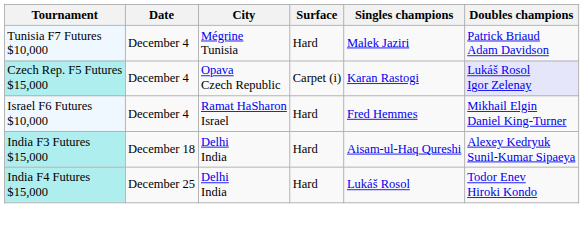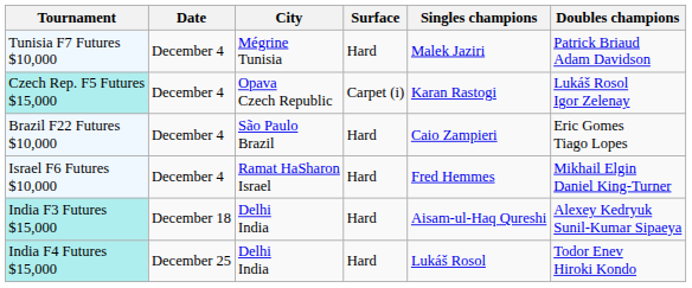 <table class="sortable wikitable" style="font-size:90%">
 <tr>
 <th>Tournament</th>
 <th>Date</th>
 <th>City</th>
 <th>Surface</th>
 <th>Singles champions</th>
 <th>Doubles champions</th>
 </tr>
 <tr>
 <td style="background:#f0f8ff;">Tunisia F7 Futures<br>$10,000</td>
 <td>December 4</td>
 <td><a href='#'>Mégrine</a><br>Tunisia</td>
 <td>Hard</td>
 <td> <a href='#'>Malek Jaziri</a></td>
 <td> <a href='#'>Patrick Briaud</a><br> <a href='#'>Adam Davidson</a></td>
 </tr>
 <tr>
 <td style="background:#afeeee;">Czech Rep. F5 Futures<br>$15,000</td>
 <td>December 4</td>
 <td><a href='#'>Opava</a><br>Czech Republic</td>
 <td>Carpet (i)</td>
 <td> <a href='#'>Karan Rastogi</a></td>
-<td style="background: lavender;"> <a href='#'>Lukáš Rosol</a><br> <a href='#'>Igor Zelenay</a></td>
+<td> <a href='#'>Lukáš Rosol</a><br> <a href='#'>Igor Zelenay</a></td>
+</tr>
+<tr>
+<td style="background:#f0f8ff;">Brazil F22 Futures<br>$10,000</td>
+<td>December 4</td>
+<td><a href='#'>São Paulo</a><br>Brazil</td>
+<td>Hard</td>
+<td> <a href='#'>Caio Zampieri</a></td>
+<td> Eric Gomes<br> Tiago Lopes</td>
 </tr>
 <tr>
 <td style="background:#f0f8ff;">Israel F6 Futures<br>$10,000</td>
 <td>December 4</td>
 <td><a href='#'>Ramat HaSharon</a><br>Israel</td>
 <td>Hard</td>
 <td> <a href='#'>Fred Hemmes</a></td>
 <td> <a href='#'>Mikhail Elgin</a><br> <a href='#'>Daniel King-Turner</a></td>
 </tr>
 <tr>
 <td style="background:#afeeee;">India F3 Futures<br>$15,000</td>
 <td>December 18</td>
 <td><a href='#'>Delhi</a><br>India</td>
 <td>Hard</td>
 <td> <a href='#'>Aisam-ul-Haq Qureshi</a></td>
 <td> <a href='#'>Alexey Kedryuk</a><br> <a href='#'>Sunil-Kumar Sipaeya</a></td>
 </tr>
 <tr>
 <td style="background:#afeeee;">India F4 Futures<br>$15,000</td>
 <td>December 25</td>
 <td><a href='#'>Delhi</a><br>India</td>
 <td>Hard</td>
 <td> <a href='#'>Lukáš Rosol</a></td>
 <td> <a href='#'>Todor Enev</a><br> <a href='#'>Hiroki Kondo</a></td>
 </tr>
 </table>
